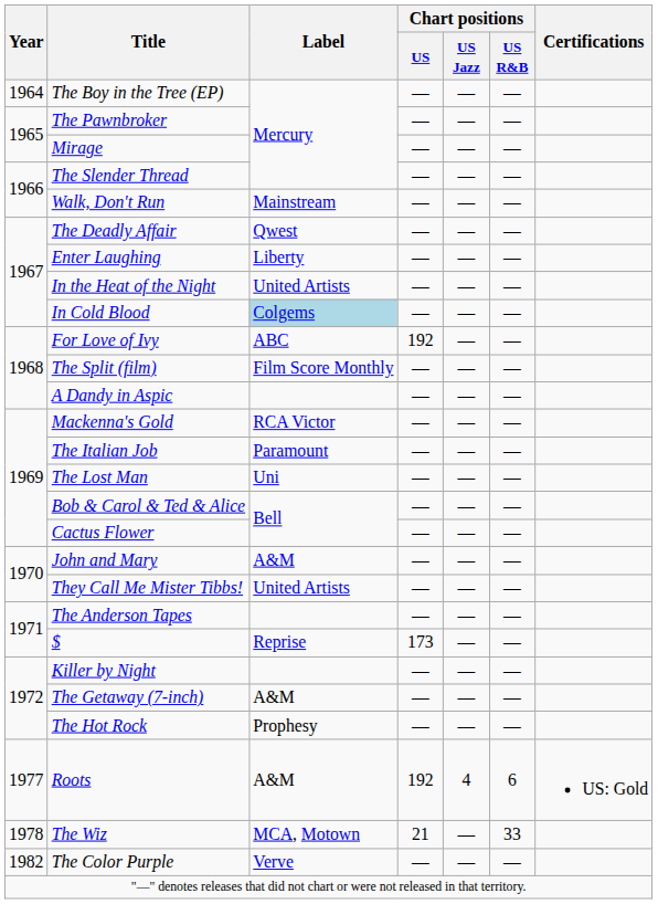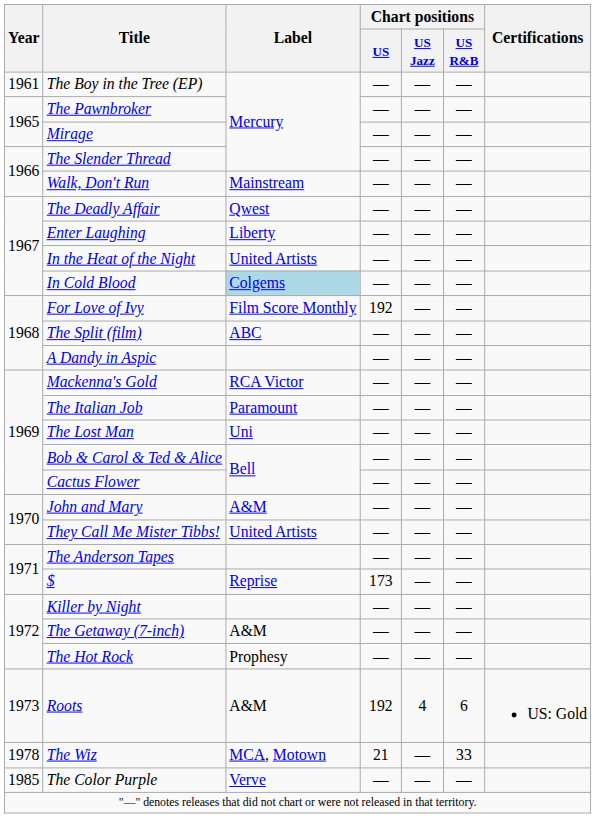 <table class="wikitable">
 <tr>
 <th rowspan="2">Year</th>
 <th rowspan="2">Title</th>
 <th rowspan="2">Label</th>
 <th colspan="3">Chart positions</th>
 <th rowspan="2">Certifications</th>
 </tr>
 <tr>
 <th width="35"><small><a href='#'>US</a></small><br></th>
 <th width="35"><small><a href='#'>US Jazz</a></small><br></th>
 <th width="35"><small><a href='#'>US R&B</a></small><br></th>
 </tr>
 <tr>
-<td>1964</td>
+<td>1961</td>
 <td><em>The Boy in the Tree (EP)</em></td>
 <td rowspan="4"><a href='#'>Mercury</a></td>
 <td style="text-align:center;">—</td>
 <td style="text-align:center;">—</td>
 <td style="text-align:center;">—</td>
 <td></td>
 </tr>
 <tr>
 <td rowspan="2">1965</td>
 <td><em><a href='#'>The Pawnbroker</a></em></td>
 <td style="text-align:center;">—</td>
 <td style="text-align:center;">—</td>
 <td style="text-align:center;">—</td>
 <td></td>
 </tr>
 <tr>
 <td><em><a href='#'>Mirage</a></em></td>
 <td style="text-align:center;">—</td>
 <td style="text-align:center;">—</td>
 <td style="text-align:center;">—</td>
 <td></td>
 </tr>
 <tr>
 <td rowspan="2">1966</td>
 <td><em><a href='#'>The Slender Thread</a></em></td>
 <td style="text-align:center;">—</td>
 <td style="text-align:center;">—</td>
 <td style="text-align:center;">—</td>
 <td></td>
 </tr>
 <tr>
 <td><em><a href='#'>Walk, Don't Run</a></em></td>
 <td><a href='#'>Mainstream</a></td>
 <td style="text-align:center;">—</td>
 <td style="text-align:center;">—</td>
 <td style="text-align:center;">—</td>
 <td></td>
 </tr>
 <tr>
 <td rowspan="4">1967</td>
 <td><em><a href='#'>The Deadly Affair</a></em></td>
 <td><a href='#'>Qwest</a></td>
 <td style="text-align:center;">—</td>
 <td style="text-align:center;">—</td>
 <td style="text-align:center;">—</td>
 <td></td>
 </tr>
 <tr>
 <td><em><a href='#'>Enter Laughing</a></em></td>
 <td><a href='#'>Liberty</a></td>
 <td style="text-align:center;">—</td>
 <td style="text-align:center;">—</td>
 <td style="text-align:center;">—</td>
 <td></td>
 </tr>
 <tr>
 <td><em><a href='#'>In the Heat of the Night</a></em></td>
 <td><a href='#'>United Artists</a></td>
 <td style="text-align:center;">—</td>
 <td style="text-align:center;">—</td>
 <td style="text-align:center;">—</td>
 <td></td>
 </tr>
 <tr>
 <td><em><a href='#'>In Cold Blood</a></em></td>
 <td style="background: lightblue;"><a href='#'>Colgems</a></td>
 <td style="text-align:center;">—</td>
 <td style="text-align:center;">—</td>
 <td style="text-align:center;">—</td>
 <td></td>
 </tr>
 <tr>
 <td rowspan="3">1968</td>
 <td><em><a href='#'>For Love of Ivy</a></em></td>
-<td><a href='#'>ABC</a></td>
+<td><a href='#'>Film Score Monthly</a></td>
 <td style="text-align:center;">192</td>
 <td style="text-align:center;">—</td>
 <td style="text-align:center;">—</td>
 <td></td>
 </tr>
 <tr>
 <td><em><a href='#'>The Split (film)</a></em></td>
-<td><a href='#'>Film Score Monthly</a></td>
+<td><a href='#'>ABC</a></td>
 <td style="text-align:center;">—</td>
 <td style="text-align:center;">—</td>
 <td style="text-align:center;">—</td>
 <td></td>
 </tr>
 <tr>
 <td><em><a href='#'>A Dandy in Aspic</a></em></td>
 <td></td>
 <td style="text-align:center;">—</td>
 <td style="text-align:center;">—</td>
 <td style="text-align:center;">—</td>
 <td></td>
 </tr>
 <tr>
 <td rowspan="5">1969</td>
 <td><em><a href='#'>Mackenna's Gold</a></em></td>
 <td><a href='#'>RCA Victor</a></td>
 <td style="text-align:center;">—</td>
 <td style="text-align:center;">—</td>
 <td style="text-align:center;">—</td>
 <td></td>
 </tr>
 <tr>
 <td><em><a href='#'>The Italian Job</a></em></td>
 <td><a href='#'>Paramount</a></td>
 <td style="text-align:center;">—</td>
 <td style="text-align:center;">—</td>
 <td style="text-align:center;">—</td>
 <td></td>
 </tr>
 <tr>
 <td><em><a href='#'>The Lost Man</a></em></td>
 <td><a href='#'>Uni</a></td>
 <td style="text-align:center;">—</td>
 <td style="text-align:center;">—</td>
 <td style="text-align:center;">—</td>
 <td></td>
 </tr>
 <tr>
 <td><em><a href='#'>Bob & Carol & Ted & Alice</a></em></td>
 <td rowspan="2"><a href='#'>Bell</a></td>
 <td style="text-align:center;">—</td>
 <td style="text-align:center;">—</td>
 <td style="text-align:center;">—</td>
 <td></td>
 </tr>
 <tr>
 <td><em><a href='#'>Cactus Flower</a></em></td>
 <td style="text-align:center;">—</td>
 <td style="text-align:center;">—</td>
 <td style="text-align:center;">—</td>
 <td></td>
 </tr>
 <tr>
 <td rowspan="2">1970</td>
 <td><em><a href='#'>John and Mary</a></em></td>
 <td><a href='#'>A&M</a></td>
 <td style="text-align:center;">—</td>
 <td style="text-align:center;">—</td>
 <td style="text-align:center;">—</td>
 <td></td>
 </tr>
 <tr>
 <td><em><a href='#'>They Call Me Mister Tibbs!</a></em></td>
 <td><a href='#'>United Artists</a></td>
 <td style="text-align:center;">—</td>
 <td style="text-align:center;">—</td>
 <td style="text-align:center;">—</td>
 <td></td>
 </tr>
 <tr>
 <td rowspan="2">1971</td>
 <td><em><a href='#'>The Anderson Tapes</a></em></td>
 <td></td>
 <td style="text-align:center;">—</td>
 <td style="text-align:center;">—</td>
 <td style="text-align:center;">—</td>
 <td></td>
 </tr>
 <tr>
 <td><em><a href='#'>$</a></em></td>
 <td><a href='#'>Reprise</a></td>
 <td style="text-align:center;">173</td>
 <td style="text-align:center;">—</td>
 <td style="text-align:center;">—</td>
 <td></td>
 </tr>
 <tr>
 <td rowspan="3">1972</td>
 <td><em><a href='#'>Killer by Night</a></em></td>
 <td></td>
 <td style="text-align:center;">—</td>
 <td style="text-align:center;">—</td>
 <td style="text-align:center;">—</td>
 <td></td>
 </tr>
 <tr>
 <td><em><a href='#'>The Getaway (7-inch)</a></em></td>
 <td>A&M</td>
 <td style="text-align:center;">—</td>
 <td style="text-align:center;">—</td>
 <td style="text-align:center;">—</td>
 <td></td>
 </tr>
 <tr>
 <td><em><a href='#'>The Hot Rock</a></em></td>
 <td>Prophesy</td>
 <td style="text-align:center;">—</td>
 <td style="text-align:center;">—</td>
 <td style="text-align:center;">—</td>
 <td></td>
 </tr>
 <tr>
-<td>1977</td>
+<td>1973</td>
 <td><em><a href='#'>Roots</a></em></td>
 <td>A&M</td>
 <td style="text-align:center;">192</td>
 <td style="text-align:center;">4</td>
 <td style="text-align:center;">6</td>
 <td><br><ul><li>US: Gold</li></ul></td>
 </tr>
 <tr>
 <td>1978</td>
 <td><em><a href='#'>The Wiz</a></em></td>
 <td><a href='#'>MCA</a>, <a href='#'>Motown</a></td>
 <td style="text-align:center;">21</td>
 <td style="text-align:center;">—</td>
 <td style="text-align:center;">33</td>
 <td></td>
 </tr>
 <tr>
-<td>1982</td>
+<td>1985</td>
 <td><em>The Color Purple</em></td>
 <td><a href='#'>Verve</a></td>
 <td style="text-align:center;">—</td>
 <td style="text-align:center;">—</td>
 <td style="text-align:center;">—</td>
 <td></td>
 </tr>
 <tr>
 <td colspan="8" style="text-align:center; font-size:9pt;">"—" denotes releases that did not chart or were not released in that territory.</td>
 </tr>
 </table>
